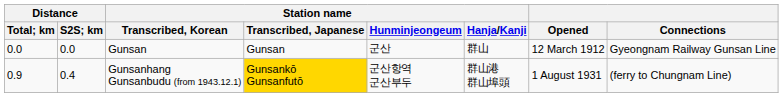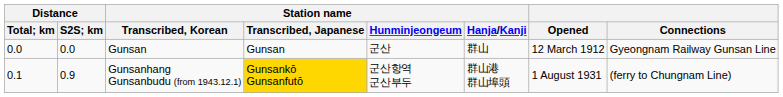 <table class="wikitable" style="font-size:90%;">
 <tr>
 <th colspan="2">Distance</th>
 <th colspan="4">Station name</th>
 <th colspan="3"></th>
 </tr>
 <tr>
 <th>Total; km</th>
 <th>S2S; km</th>
 <th>Transcribed, Korean</th>
 <th>Transcribed, Japanese</th>
 <th><a href='#'>Hunminjeongeum</a></th>
 <th><a href='#'>Hanja</a>/<a href='#'>Kanji</a></th>
 <th>Opened</th>
 <th>Connections</th>
 </tr>
 <tr>
 <td>0.0</td>
 <td>0.0</td>
 <td>Gunsan</td>
 <td>Gunsan</td>
 <td>군산</td>
 <td>群山</td>
 <td>12 March 1912</td>
 <td>Gyeongnam Railway Gunsan Line</td>
 </tr>
 <tr>
+<td>0.1</td>
 <td>0.9</td>
-<td>0.4</td>
 <td>Gunsanhang<br>Gunsanbudu <small>(from 1943.12.1)</small></td>
 <td style="background: gold;">Gunsankō<br>Gunsanfutō</td>
 <td>군산항역<br>군산부두</td>
 <td>群山港<br>群山埠頭</td>
 <td>1 August 1931</td>
 <td>(ferry to Chungnam Line)</td>
 </tr>
 </table>
